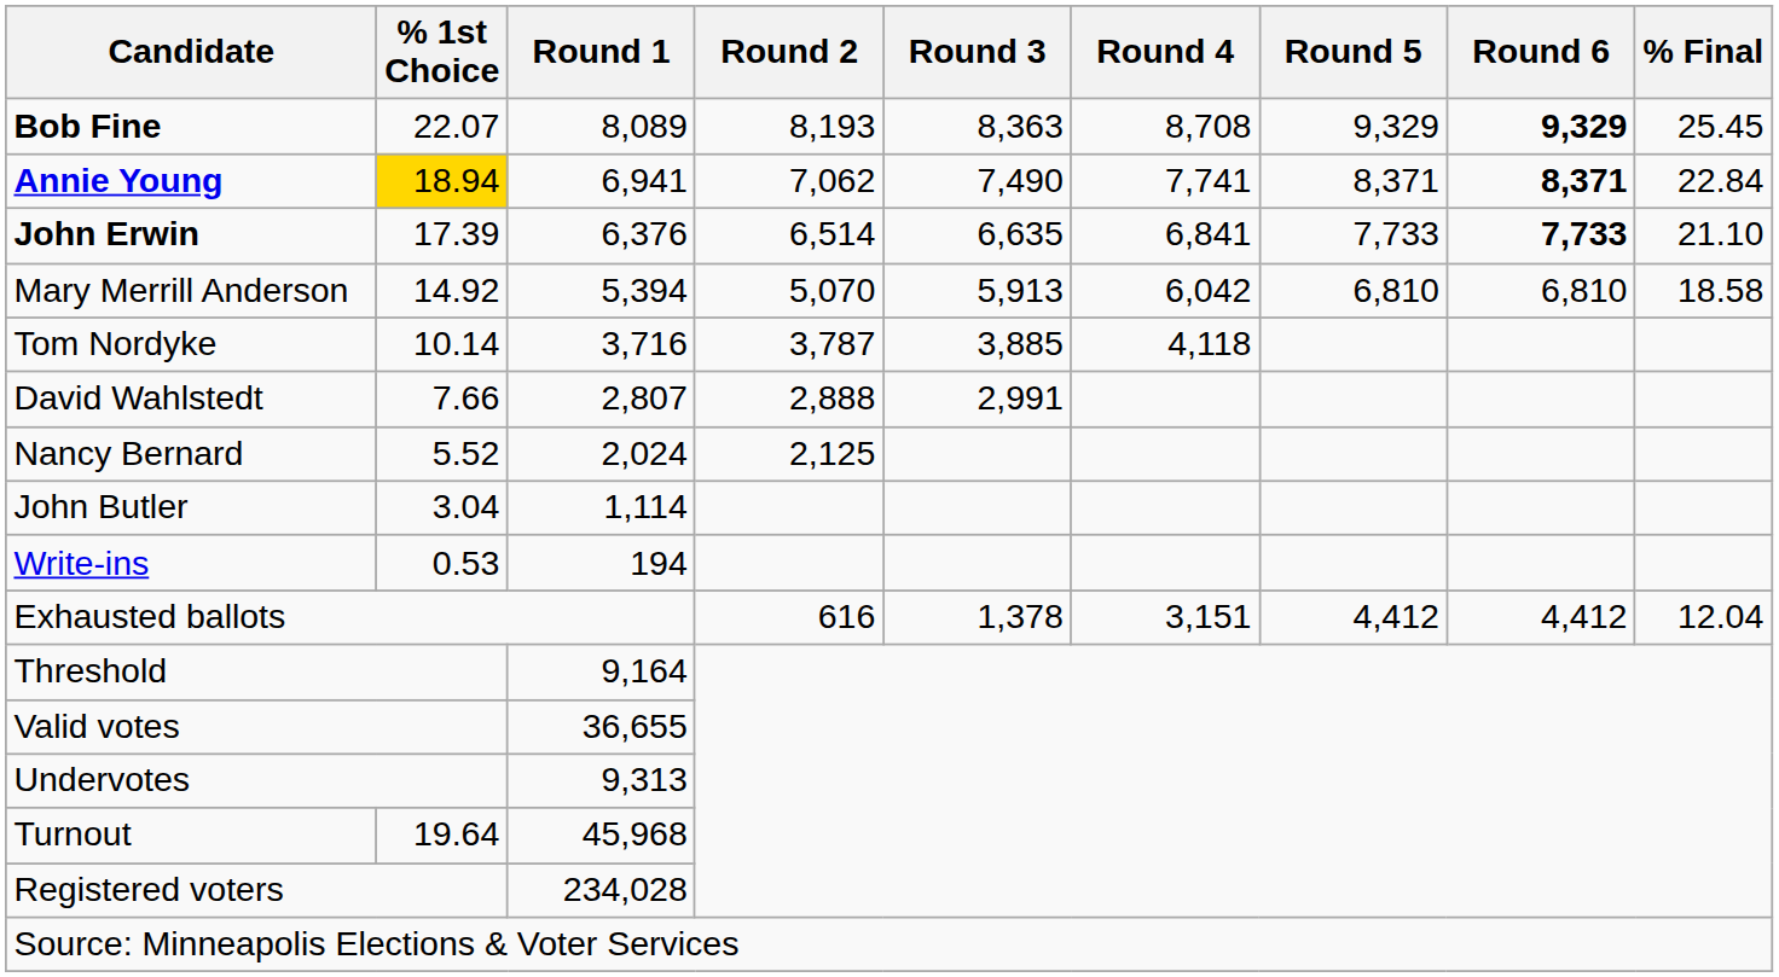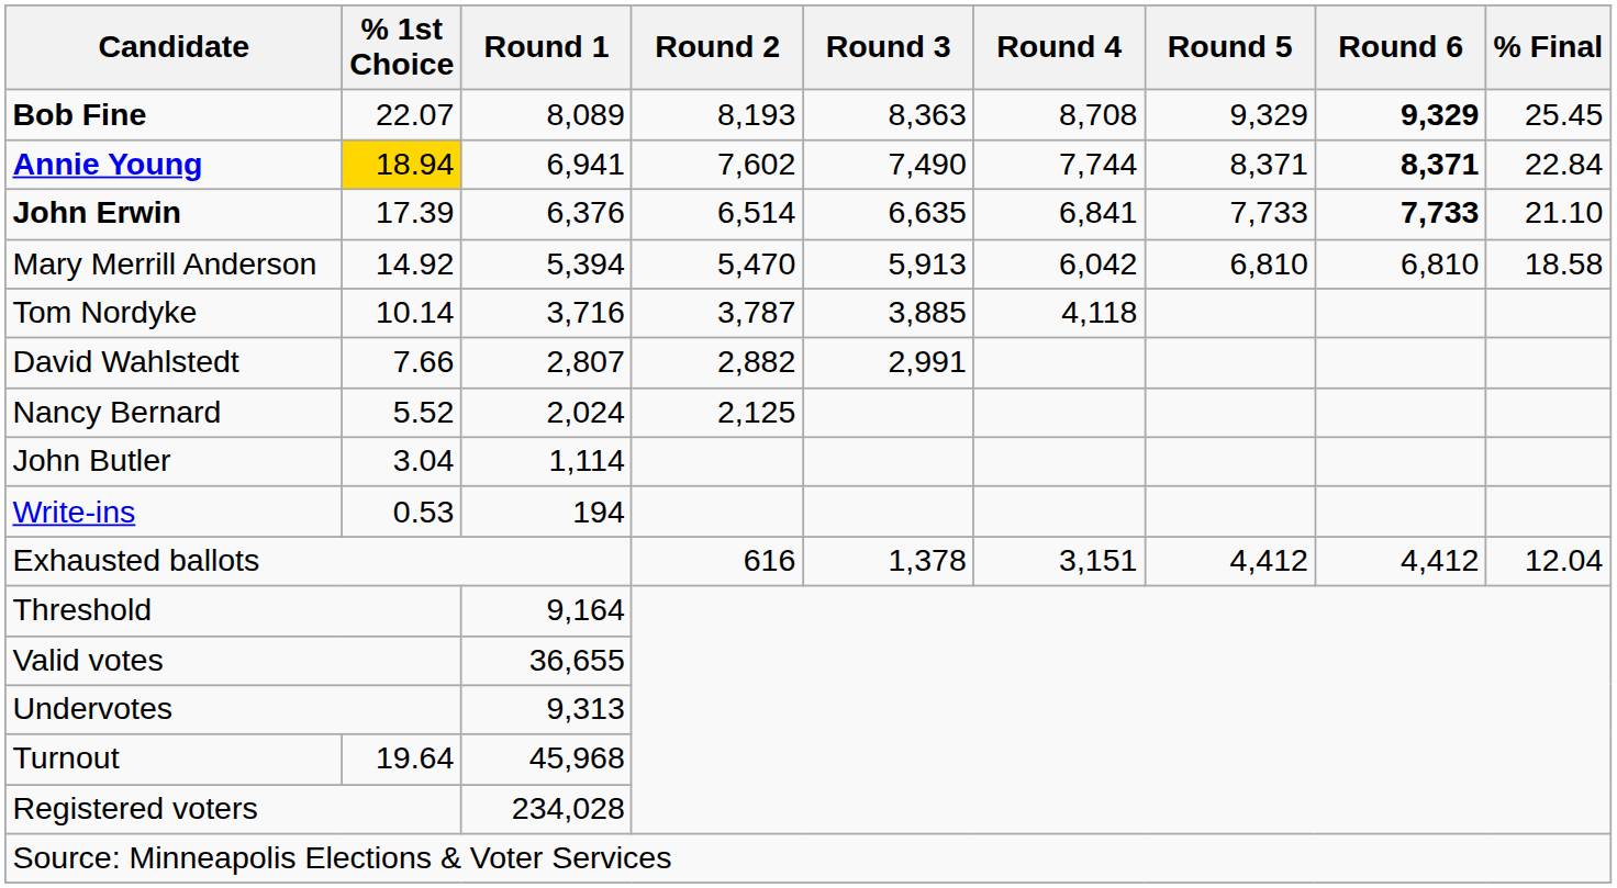 <table class="wikitable">
 <tr>
 <th style="width:165px">Candidate</th>
 <th>% 1st<br>Choice</th>
 <th style="width:80px">Round 1</th>
 <th style="width:80px">Round 2</th>
 <th style="width:80px">Round 3</th>
 <th style="width:80px">Round 4</th>
 <th style="width:80px">Round 5</th>
 <th style="width:80px">Round 6</th>
 <th>% Final</th>
 </tr>
 <tr>
 <td><strong>Bob Fine</strong></td>
 <td align="right">22.07</td>
 <td align="right">8,089</td>
 <td align="right">8,193</td>
 <td align="right">8,363</td>
 <td align="right">8,708</td>
 <td align="right">9,329</td>
 <td align="right"><strong>9,329</strong></td>
 <td align="right">25.45</td>
 </tr>
 <tr>
 <td><strong><a href='#'>Annie Young</a></strong></td>
 <td align="right" style="background: gold;">18.94</td>
 <td align="right">6,941</td>
-<td align="right">7,062</td>
+<td align="right">7,602</td>
 <td align="right">7,490</td>
-<td align="right">7,741</td>
+<td align="right">7,744</td>
 <td align="right">8,371</td>
 <td align="right"><strong>8,371</strong></td>
 <td align="right">22.84</td>
 </tr>
 <tr>
 <td><strong>John Erwin</strong></td>
 <td align="right">17.39</td>
 <td align="right">6,376</td>
 <td align="right">6,514</td>
 <td align="right">6,635</td>
 <td align="right">6,841</td>
 <td align="right">7,733</td>
 <td align="right"><strong>7,733</strong></td>
 <td align="right">21.10</td>
 </tr>
 <tr>
 <td>Mary Merrill Anderson</td>
 <td align="right">14.92</td>
 <td align="right">5,394</td>
-<td align="right">5,070</td>
+<td align="right">5,470</td>
 <td align="right">5,913</td>
 <td align="right">6,042</td>
 <td align="right">6,810</td>
 <td align="right">6,810</td>
 <td align="right">18.58</td>
 </tr>
 <tr>
 <td>Tom Nordyke</td>
 <td align="right">10.14</td>
 <td align="right">3,716</td>
 <td align="right">3,787</td>
 <td align="right">3,885</td>
 <td align="right">4,118</td>
 <td></td>
 <td></td>
 <td></td>
 </tr>
 <tr>
 <td>David Wahlstedt</td>
 <td align="right">7.66</td>
 <td align="right">2,807</td>
-<td align="right">2,888</td>
+<td align="right">2,882</td>
 <td align="right">2,991</td>
 <td></td>
 <td></td>
 <td></td>
 <td></td>
 </tr>
 <tr>
 <td>Nancy Bernard</td>
 <td align="right">5.52</td>
 <td align="right">2,024</td>
 <td align="right">2,125</td>
 <td></td>
 <td></td>
 <td></td>
 <td></td>
 <td></td>
 </tr>
 <tr>
 <td>John Butler</td>
 <td align="right">3.04</td>
 <td align="right">1,114</td>
 <td></td>
 <td></td>
 <td></td>
 <td></td>
 <td></td>
 <td></td>
 </tr>
 <tr>
 <td><a href='#'>Write-ins</a></td>
 <td align="right">0.53</td>
 <td align="right">194</td>
 <td></td>
 <td></td>
 <td></td>
 <td></td>
 <td></td>
 <td></td>
 </tr>
 <tr>
 <td colspan="3">Exhausted ballots</td>
 <td align="right">616</td>
 <td align="right">1,378</td>
 <td align="right">3,151</td>
 <td align="right">4,412</td>
 <td align="right">4,412</td>
 <td align="right">12.04</td>
 </tr>
 <tr>
 <td colspan="2">Threshold</td>
 <td align="right">9,164</td>
 <td colspan="6" rowspan="5"></td>
 </tr>
 <tr>
 <td colspan="2">Valid votes</td>
 <td align="right">36,655</td>
 </tr>
 <tr>
 <td colspan="2">Undervotes</td>
 <td align="right">9,313</td>
 </tr>
 <tr>
 <td>Turnout</td>
 <td align="right">19.64</td>
 <td align="right">45,968</td>
 </tr>
 <tr>
 <td colspan="2">Registered voters</td>
 <td align="right">234,028</td>
 </tr>
 <tr>
 <td colspan="9">Source: Minneapolis Elections & Voter Services</td>
 </tr>
 </table>
